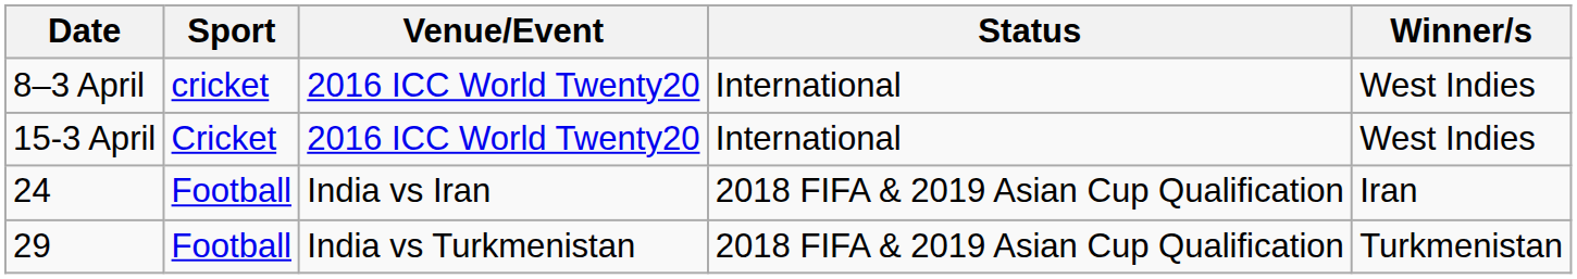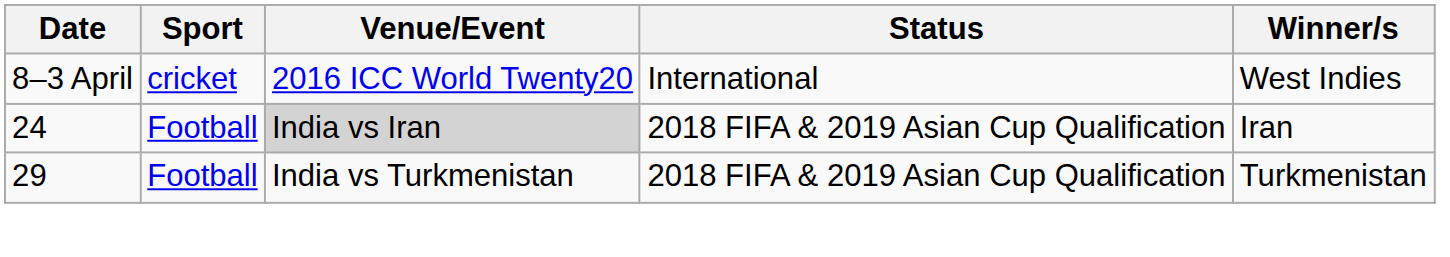 <table class="wikitable sortable">
 <tr>
 <th>Date</th>
 <th>Sport</th>
 <th>Venue/Event</th>
 <th>Status</th>
 <th>Winner/s</th>
 </tr>
 <tr>
 <td>8–3 April</td>
 <td><a href='#'>cricket</a></td>
 <td><a href='#'>2016 ICC World Twenty20</a></td>
 <td>International</td>
 <td>West Indies</td>
 </tr>
 <tr>
-<td>15-3 April</td>
-<td><a href='#'>Cricket</a></td>
-<td><a href='#'>2016 ICC World Twenty20</a></td>
-<td>International</td>
-<td>West Indies</td>
-</tr>
-<tr>
 <td>24</td>
 <td><a href='#'>Football</a></td>
-<td>India vs Iran</td>
+<td style="background: lightgrey;">India vs Iran</td>
 <td>2018 FIFA & 2019 Asian Cup Qualification</td>
 <td>Iran</td>
 </tr>
 <tr>
 <td>29</td>
 <td><a href='#'>Football</a></td>
 <td>India vs Turkmenistan</td>
 <td>2018 FIFA & 2019 Asian Cup Qualification</td>
 <td>Turkmenistan</td>
 </tr>
 </table>
